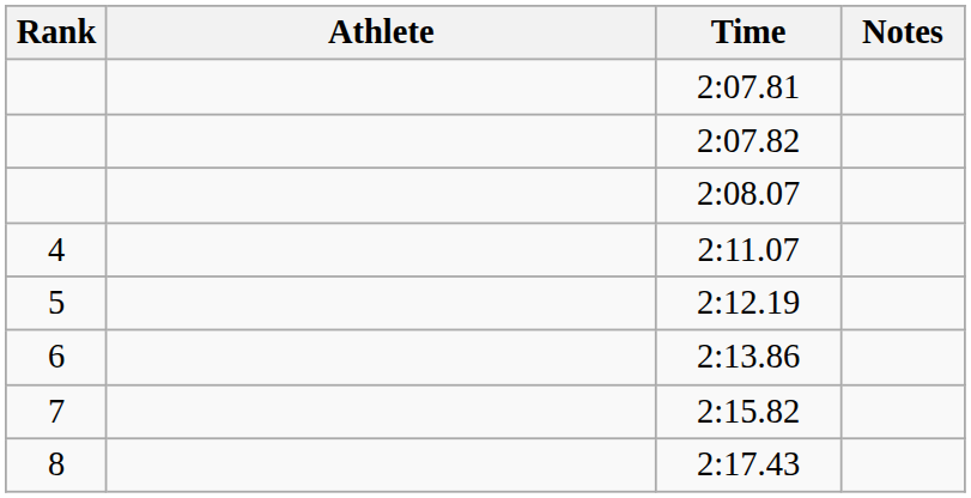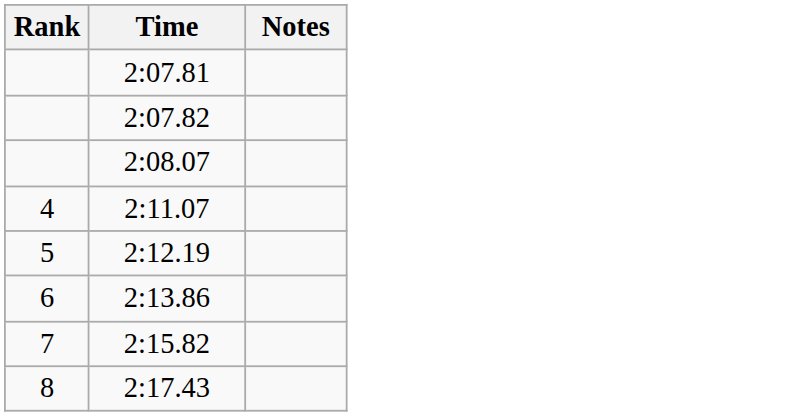 <table class="wikitable" style="text-align:center">
 <tr>
 <th width=40>Rank</th>
-<th width=250>Athlete</th>
 <th width=80>Time</th>
 <th width=50>Notes</th>
 </tr>
 <tr>
 <td></td>
-<td align=left></td>
 <td>2:07.81</td>
 <td></td>
 </tr>
 <tr>
 <td></td>
-<td align=left></td>
 <td>2:07.82</td>
 <td></td>
 </tr>
 <tr>
 <td></td>
-<td align=left></td>
 <td>2:08.07</td>
 <td></td>
 </tr>
 <tr>
 <td>4</td>
-<td align=left></td>
 <td>2:11.07</td>
 <td></td>
 </tr>
 <tr>
 <td>5</td>
-<td align=left></td>
 <td>2:12.19</td>
 <td></td>
 </tr>
 <tr>
 <td>6</td>
-<td align=left></td>
 <td>2:13.86</td>
 <td></td>
 </tr>
 <tr>
 <td>7</td>
-<td align=left></td>
 <td>2:15.82</td>
 <td></td>
 </tr>
 <tr>
 <td>8</td>
-<td align=left></td>
 <td>2:17.43</td>
 <td></td>
 </tr>
 </table>
